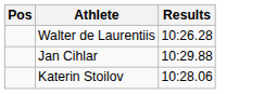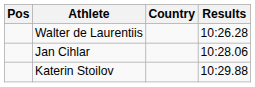 <table class="wikitable wikble">
 <tr>
 <th>Pos</th>
 <th>Athlete</th>
+<th>Country</th>
 <th>Results</th>
 </tr>
 <tr>
 <td align="center"></td>
 <td>Walter de Laurentiis</td>
+<td></td>
 <td>10:26.28</td>
 </tr>
 <tr>
 <td align="center"></td>
 <td>Jan Cihlar</td>
-<td>10:29.88</td>
+<td></td>
+<td>10:28.06</td>
 </tr>
 <tr>
 <td align="center"></td>
 <td>Katerin Stoilov</td>
-<td>10:28.06</td>
+<td></td>
+<td>10:29.88</td>
 </tr>
 </table>
